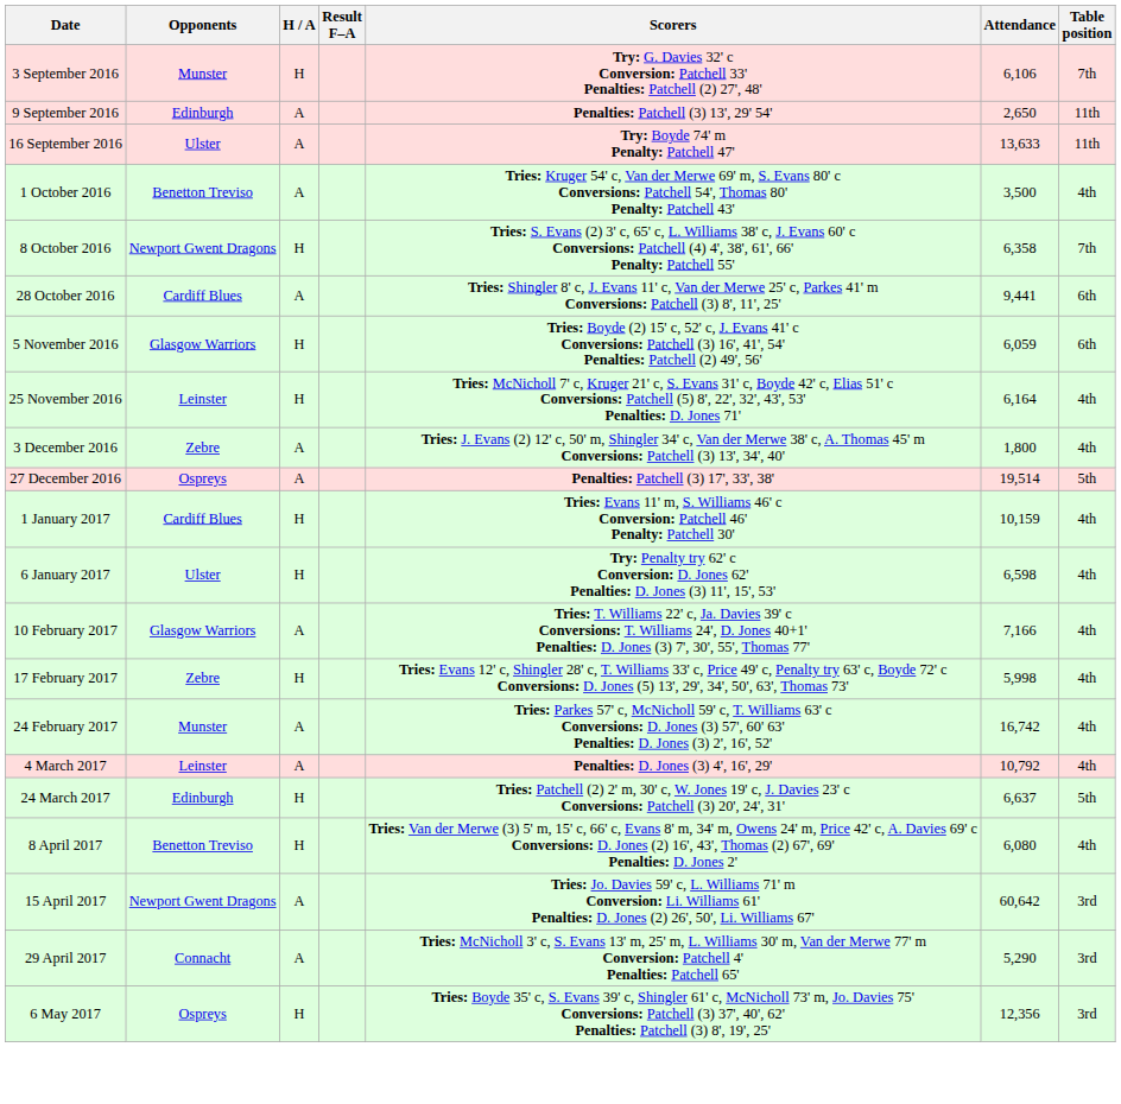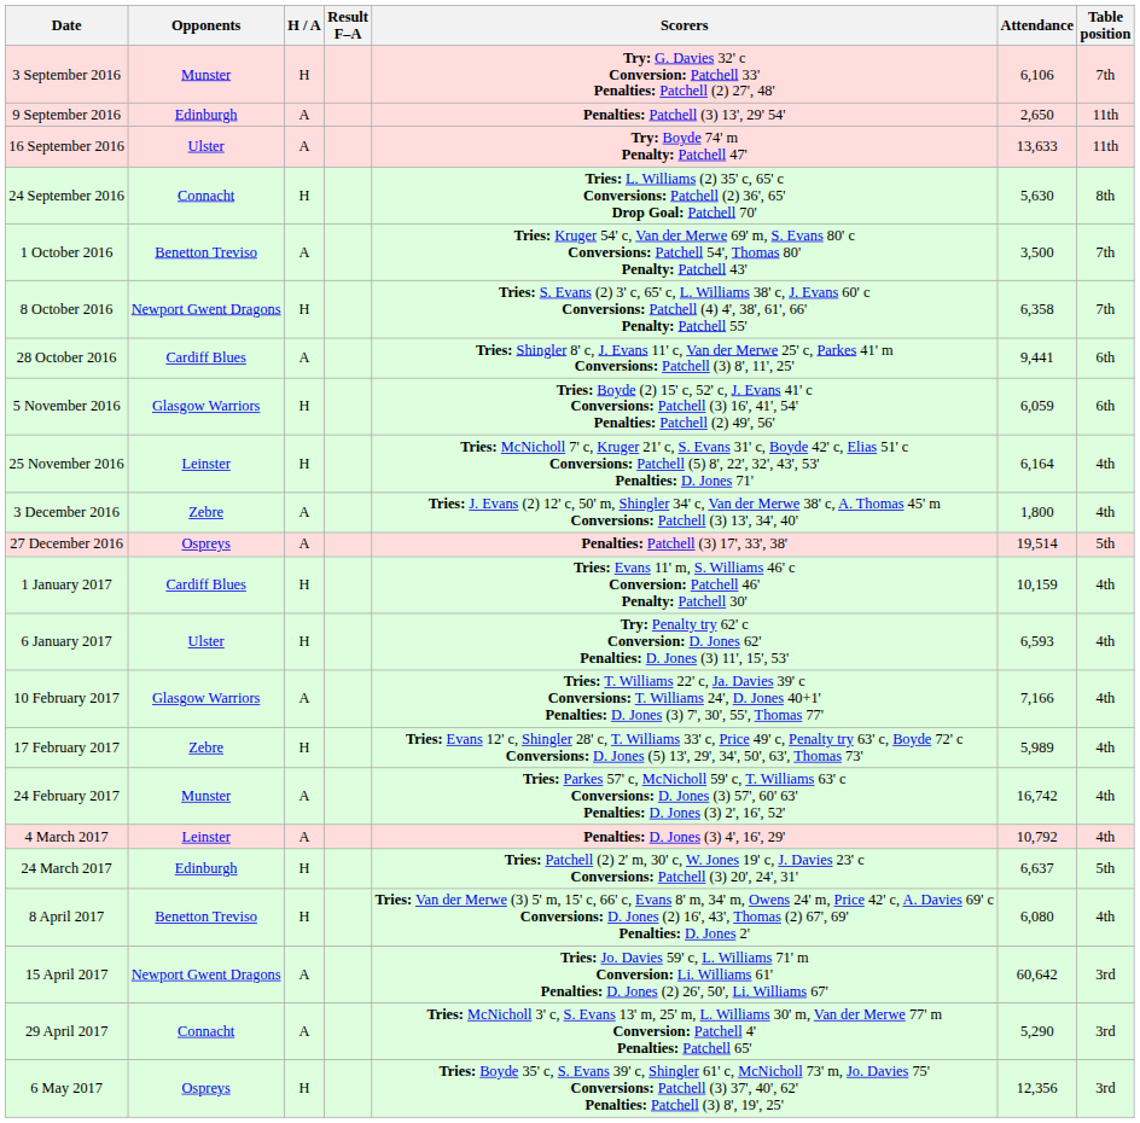 <table class="wikitable" style="text-align:center">
 <tr>
 <th>Date</th>
 <th>Opponents</th>
 <th>H / A</th>
 <th>Result<br>F–A</th>
 <th>Scorers</th>
 <th>Attendance</th>
 <th>Table<br>position</th>
 </tr>
 <tr bgcolor="ffdddd">
 <td>3 September 2016</td>
 <td><a href='#'>Munster</a></td>
 <td>H</td>
 <td></td>
 <td><strong>Try:</strong> <a href='#'>G. Davies</a> 32' c<br><strong>Conversion:</strong> <a href='#'>Patchell</a> 33'<br><strong>Penalties:</strong> <a href='#'>Patchell</a> (2) 27', 48'</td>
 <td>6,106</td>
 <td>7th</td>
 </tr>
 <tr bgcolor="ffdddd">
 <td>9 September 2016</td>
 <td><a href='#'>Edinburgh</a></td>
 <td>A</td>
 <td></td>
 <td><strong>Penalties:</strong> <a href='#'>Patchell</a> (3) 13', 29' 54'</td>
 <td>2,650</td>
 <td>11th</td>
 </tr>
 <tr bgcolor="ffdddd">
 <td>16 September 2016</td>
 <td><a href='#'>Ulster</a></td>
 <td>A</td>
 <td></td>
 <td><strong>Try:</strong> <a href='#'>Boyde</a> 74' m<br><strong>Penalty:</strong> <a href='#'>Patchell</a> 47'</td>
 <td>13,633</td>
 <td>11th</td>
 </tr>
 <tr bgcolor="ddffdd">
+<td>24 September 2016</td>
+<td><a href='#'>Connacht</a></td>
+<td>H</td>
+<td></td>
+<td><strong>Tries:</strong> <a href='#'>L. Williams</a> (2) 35' c, 65' c<br><strong>Conversions:</strong> <a href='#'>Patchell</a> (2) 36', 65'<br><strong>Drop Goal:</strong> <a href='#'>Patchell</a> 70'</td>
+<td>5,630</td>
+<td>8th</td>
+</tr>
+<tr bgcolor="ddffdd">
 <td>1 October 2016</td>
 <td><a href='#'>Benetton Treviso</a></td>
 <td>A</td>
 <td></td>
 <td><strong>Tries:</strong> <a href='#'>Kruger</a> 54' c, <a href='#'>Van der Merwe</a> 69' m, <a href='#'>S. Evans</a> 80' c<br><strong>Conversions:</strong> <a href='#'>Patchell</a> 54', <a href='#'>Thomas</a> 80'<br><strong>Penalty:</strong> <a href='#'>Patchell</a> 43'</td>
 <td>3,500</td>
-<td>4th</td>
+<td>7th</td>
 </tr>
 <tr bgcolor="ddffdd">
 <td>8 October 2016</td>
 <td><a href='#'>Newport Gwent Dragons</a></td>
 <td>H</td>
 <td></td>
 <td><strong>Tries:</strong> <a href='#'>S. Evans</a> (2) 3' c, 65' c, <a href='#'>L. Williams</a> 38' c, <a href='#'>J. Evans</a> 60' c<br><strong>Conversions:</strong> <a href='#'>Patchell</a> (4) 4', 38', 61', 66'<br><strong>Penalty:</strong> <a href='#'>Patchell</a> 55'</td>
 <td>6,358</td>
 <td>7th</td>
 </tr>
 <tr bgcolor="ddffdd">
 <td>28 October 2016</td>
 <td><a href='#'>Cardiff Blues</a></td>
 <td>A</td>
 <td></td>
 <td><strong>Tries:</strong> <a href='#'>Shingler</a> 8' c, <a href='#'>J. Evans</a> 11' c, <a href='#'>Van der Merwe</a> 25' c, <a href='#'>Parkes</a> 41' m<br><strong>Conversions:</strong> <a href='#'>Patchell</a> (3) 8', 11', 25'</td>
 <td>9,441</td>
 <td>6th</td>
 </tr>
 <tr bgcolor="ddffdd">
 <td>5 November 2016</td>
 <td><a href='#'>Glasgow Warriors</a></td>
 <td>H</td>
 <td></td>
 <td><strong>Tries:</strong> <a href='#'>Boyde</a> (2) 15' c, 52' c, <a href='#'>J. Evans</a> 41' c<br><strong>Conversions:</strong> <a href='#'>Patchell</a> (3) 16', 41', 54'<br><strong>Penalties:</strong> <a href='#'>Patchell</a> (2) 49', 56'</td>
 <td>6,059</td>
 <td>6th</td>
 </tr>
 <tr bgcolor="ddffdd">
 <td>25 November 2016</td>
 <td><a href='#'>Leinster</a></td>
 <td>H</td>
 <td></td>
 <td><strong>Tries:</strong> <a href='#'>McNicholl</a> 7' c, <a href='#'>Kruger</a> 21' c, <a href='#'>S. Evans</a> 31' c, <a href='#'>Boyde</a> 42' c, <a href='#'>Elias</a> 51' c<br><strong>Conversions:</strong> <a href='#'>Patchell</a> (5) 8', 22', 32', 43', 53'<br><strong>Penalties:</strong> <a href='#'>D. Jones</a> 71'</td>
 <td>6,164</td>
 <td>4th</td>
 </tr>
 <tr bgcolor="ddffdd">
 <td>3 December 2016</td>
 <td><a href='#'>Zebre</a></td>
 <td>A</td>
 <td></td>
 <td><strong>Tries:</strong> <a href='#'>J. Evans</a> (2) 12' c, 50' m, <a href='#'>Shingler</a> 34' c, <a href='#'>Van der Merwe</a> 38' c, <a href='#'>A. Thomas</a> 45' m<br><strong>Conversions:</strong> <a href='#'>Patchell</a> (3) 13', 34', 40'</td>
 <td>1,800</td>
 <td>4th</td>
 </tr>
 <tr bgcolor="ffdddd">
 <td>27 December 2016</td>
 <td><a href='#'>Ospreys</a></td>
 <td>A</td>
 <td></td>
 <td><strong>Penalties:</strong> <a href='#'>Patchell</a> (3) 17', 33', 38'</td>
 <td>19,514</td>
 <td>5th</td>
 </tr>
 <tr bgcolor="ddffdd">
 <td>1 January 2017</td>
 <td><a href='#'>Cardiff Blues</a></td>
 <td>H</td>
 <td></td>
 <td><strong>Tries:</strong> <a href='#'>Evans</a> 11' m, <a href='#'>S. Williams</a> 46' c<br><strong>Conversion:</strong> <a href='#'>Patchell</a> 46'<br><strong>Penalty:</strong> <a href='#'>Patchell</a> 30'</td>
 <td>10,159</td>
 <td>4th</td>
 </tr>
 <tr bgcolor="ddffdd">
 <td>6 January 2017</td>
 <td><a href='#'>Ulster</a></td>
 <td>H</td>
 <td></td>
 <td><strong>Try:</strong> <a href='#'>Penalty try</a> 62' c<br><strong>Conversion:</strong> <a href='#'>D. Jones</a> 62'<br><strong>Penalties:</strong> <a href='#'>D. Jones</a> (3) 11', 15', 53'</td>
-<td>6,598</td>
+<td>6,593</td>
 <td>4th</td>
 </tr>
 <tr bgcolor="ddffdd">
 <td>10 February 2017</td>
 <td><a href='#'>Glasgow Warriors</a></td>
 <td>A</td>
 <td></td>
 <td><strong>Tries:</strong> <a href='#'>T. Williams</a> 22' c, <a href='#'>Ja. Davies</a> 39' c<br><strong>Conversions:</strong> <a href='#'>T. Williams</a> 24', <a href='#'>D. Jones</a> 40+1'<br><strong>Penalties:</strong> <a href='#'>D. Jones</a> (3) 7', 30', 55', <a href='#'>Thomas</a> 77'</td>
 <td>7,166</td>
 <td>4th</td>
 </tr>
 <tr bgcolor="ddffdd">
 <td>17 February 2017</td>
 <td><a href='#'>Zebre</a></td>
 <td>H</td>
 <td></td>
 <td><strong>Tries:</strong> <a href='#'>Evans</a> 12' c, <a href='#'>Shingler</a> 28' c, <a href='#'>T. Williams</a> 33' c, <a href='#'>Price</a> 49' c, <a href='#'>Penalty try</a> 63' c, <a href='#'>Boyde</a> 72' c<br><strong>Conversions:</strong> <a href='#'>D. Jones</a> (5) 13', 29', 34', 50', 63', <a href='#'>Thomas</a> 73'</td>
-<td>5,998</td>
+<td>5,989</td>
 <td>4th</td>
 </tr>
 <tr bgcolor="ddffdd">
 <td>24 February 2017</td>
 <td><a href='#'>Munster</a></td>
 <td>A</td>
 <td></td>
 <td><strong>Tries:</strong> <a href='#'>Parkes</a> 57' c, <a href='#'>McNicholl</a> 59' c, <a href='#'>T. Williams</a> 63' c<br><strong>Conversions:</strong> <a href='#'>D. Jones</a> (3) 57', 60' 63'<br><strong>Penalties:</strong> <a href='#'>D. Jones</a> (3) 2', 16', 52'</td>
 <td>16,742</td>
 <td>4th</td>
 </tr>
 <tr bgcolor="ffdddd">
 <td>4 March 2017</td>
 <td><a href='#'>Leinster</a></td>
 <td>A</td>
 <td></td>
 <td><strong>Penalties:</strong> <a href='#'>D. Jones</a> (3) 4', 16', 29'</td>
 <td>10,792</td>
 <td>4th</td>
 </tr>
 <tr bgcolor="ddffdd">
 <td>24 March 2017</td>
 <td><a href='#'>Edinburgh</a></td>
 <td>H</td>
 <td></td>
 <td><strong>Tries:</strong> <a href='#'>Patchell</a> (2) 2' m, 30' c, <a href='#'>W. Jones</a> 19' c, <a href='#'>J. Davies</a> 23' c<br><strong>Conversions:</strong> <a href='#'>Patchell</a> (3) 20', 24', 31'</td>
 <td>6,637</td>
 <td>5th</td>
 </tr>
 <tr bgcolor="ddffdd">
 <td>8 April 2017</td>
 <td><a href='#'>Benetton Treviso</a></td>
 <td>H</td>
 <td></td>
 <td><strong>Tries:</strong> <a href='#'>Van der Merwe</a> (3) 5' m, 15' c, 66' c, <a href='#'>Evans</a> 8' m, 34' m, <a href='#'>Owens</a> 24' m, <a href='#'>Price</a> 42' c, <a href='#'>A. Davies</a> 69' c<br><strong>Conversions:</strong> <a href='#'>D. Jones</a> (2) 16', 43', <a href='#'>Thomas</a> (2) 67', 69'<br><strong>Penalties:</strong> <a href='#'>D. Jones</a> 2'</td>
 <td>6,080</td>
 <td>4th</td>
 </tr>
 <tr bgcolor="ddffdd">
 <td>15 April 2017</td>
 <td><a href='#'>Newport Gwent Dragons</a></td>
 <td>A</td>
 <td></td>
 <td><strong>Tries:</strong> <a href='#'>Jo. Davies</a> 59' c, <a href='#'>L. Williams</a> 71' m<br><strong>Conversion:</strong> <a href='#'>Li. Williams</a> 61'<br><strong>Penalties:</strong> <a href='#'>D. Jones</a> (2) 26', 50', <a href='#'>Li. Williams</a> 67'</td>
 <td>60,642</td>
 <td>3rd</td>
 </tr>
 <tr bgcolor="ddffdd">
 <td>29 April 2017</td>
 <td><a href='#'>Connacht</a></td>
 <td>A</td>
 <td></td>
 <td><strong>Tries:</strong> <a href='#'>McNicholl</a> 3' c, <a href='#'>S. Evans</a> 13' m, 25' m, <a href='#'>L. Williams</a> 30' m, <a href='#'>Van der Merwe</a> 77' m<br><strong>Conversion:</strong> <a href='#'>Patchell</a> 4'<br><strong>Penalties:</strong> <a href='#'>Patchell</a> 65'</td>
 <td>5,290</td>
 <td>3rd</td>
 </tr>
 <tr bgcolor="ddffdd">
 <td>6 May 2017</td>
 <td><a href='#'>Ospreys</a></td>
 <td>H</td>
 <td></td>
 <td><strong>Tries:</strong> <a href='#'>Boyde</a> 35' c, <a href='#'>S. Evans</a> 39' c, <a href='#'>Shingler</a> 61' c, <a href='#'>McNicholl</a> 73' m, <a href='#'>Jo. Davies</a> 75'<br><strong>Conversions:</strong> <a href='#'>Patchell</a> (3) 37', 40', 62'<br><strong>Penalties:</strong> <a href='#'>Patchell</a> (3) 8', 19', 25'</td>
 <td>12,356</td>
 <td>3rd</td>
 </tr>
 </table>
